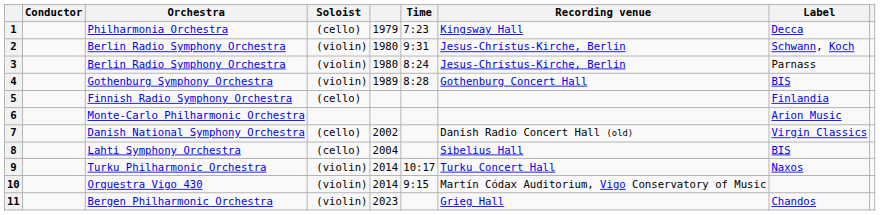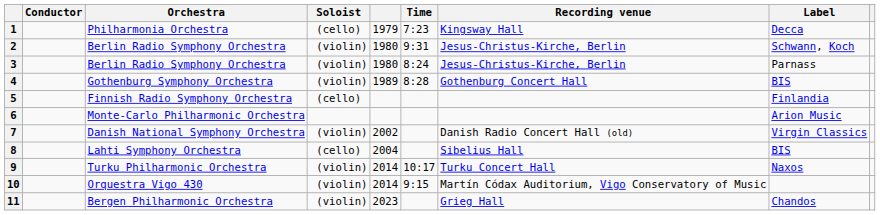 <table class="wikitable sortable" style="margin-right:0; font-size:95%">
 <tr>
 <th scope="col"></th>
 <th scope="col">Conductor</th>
 <th scope="col">Orchestra</th>
 <th scope="col">Soloist</th>
 <th scope="col"></th>
 <th scope="col">Time</th>
 <th scope="col">Recording venue</th>
 <th scope="col">Label</th>
 <th scope="col"class="unsortable"></th>
 </tr>
 <tr>
 <th scope="row">1</th>
 <td></td>
 <td><a href='#'>Philharmonia Orchestra</a></td>
 <td> (cello)</td>
 <td>1979</td>
 <td>7:23</td>
 <td><a href='#'>Kingsway Hall</a></td>
 <td><a href='#'>Decca</a></td>
 <td></td>
 </tr>
 <tr>
 <th scope="row">2</th>
 <td></td>
 <td><a href='#'>Berlin Radio Symphony Orchestra</a></td>
 <td> (violin)</td>
 <td>1980</td>
 <td>9:31</td>
 <td><a href='#'>Jesus-Christus-Kirche, Berlin</a></td>
 <td><a href='#'>Schwann</a>, <a href='#'>Koch</a></td>
 <td></td>
 </tr>
 <tr>
 <th scope="row">3</th>
 <td></td>
 <td><a href='#'>Berlin Radio Symphony Orchestra</a></td>
 <td> (violin)</td>
 <td>1980</td>
 <td>8:24</td>
 <td><a href='#'>Jesus-Christus-Kirche, Berlin</a></td>
 <td>Parnass</td>
 <td></td>
 </tr>
 <tr>
 <th scope="row">4</th>
 <td></td>
 <td><a href='#'>Gothenburg Symphony Orchestra</a></td>
 <td> (violin)</td>
 <td>1989</td>
 <td>8:28</td>
 <td><a href='#'>Gothenburg Concert Hall</a></td>
 <td><a href='#'>BIS</a></td>
 <td></td>
 </tr>
 <tr>
 <th scope="row">5</th>
 <td></td>
 <td><a href='#'>Finnish Radio Symphony Orchestra</a></td>
 <td> (cello)</td>
 <td></td>
 <td></td>
 <td></td>
 <td><a href='#'>Finlandia</a></td>
 <td></td>
 </tr>
 <tr>
 <th scope="row">6</th>
 <td></td>
 <td><a href='#'>Monte-Carlo Philharmonic Orchestra</a></td>
 <td></td>
 <td></td>
 <td></td>
 <td></td>
 <td><a href='#'>Arion Music</a></td>
 <td></td>
 </tr>
 <tr>
 <th scope="row">7</th>
 <td></td>
 <td><a href='#'>Danish National Symphony Orchestra</a></td>
-<td> (cello)</td>
+<td> (violin)</td>
 <td>2002</td>
 <td></td>
 <td>Danish Radio Concert Hall <small>(old)</small></td>
 <td><a href='#'>Virgin Classics</a></td>
 <td></td>
 </tr>
 <tr>
 <th scope="row">8</th>
 <td></td>
 <td><a href='#'>Lahti Symphony Orchestra</a></td>
 <td> (cello)</td>
 <td>2004</td>
 <td></td>
 <td><a href='#'>Sibelius Hall</a></td>
 <td><a href='#'>BIS</a></td>
 <td></td>
 </tr>
 <tr>
 <th scope="row">9</th>
 <td></td>
 <td><a href='#'>Turku Philharmonic Orchestra</a></td>
 <td> (violin)</td>
 <td>2014</td>
 <td>10:17</td>
 <td><a href='#'>Turku Concert Hall</a></td>
 <td><a href='#'>Naxos</a></td>
 <td></td>
 </tr>
 <tr>
 <th scope="row">10</th>
 <td></td>
 <td><a href='#'>Orquestra Vigo 430</a></td>
 <td> (violin)</td>
 <td>2014</td>
 <td>9:15</td>
 <td>Martín Códax Auditorium, <a href='#'>Vigo</a> Conservatory of Music</td>
 <td></td>
 <td></td>
 </tr>
 <tr>
 <th scope="row">11</th>
 <td></td>
 <td><a href='#'>Bergen Philharmonic Orchestra</a></td>
 <td> (violin)</td>
 <td>2023</td>
 <td></td>
 <td><a href='#'>Grieg Hall</a></td>
 <td><a href='#'>Chandos</a></td>
 <td></td>
 </tr>
 </table>
